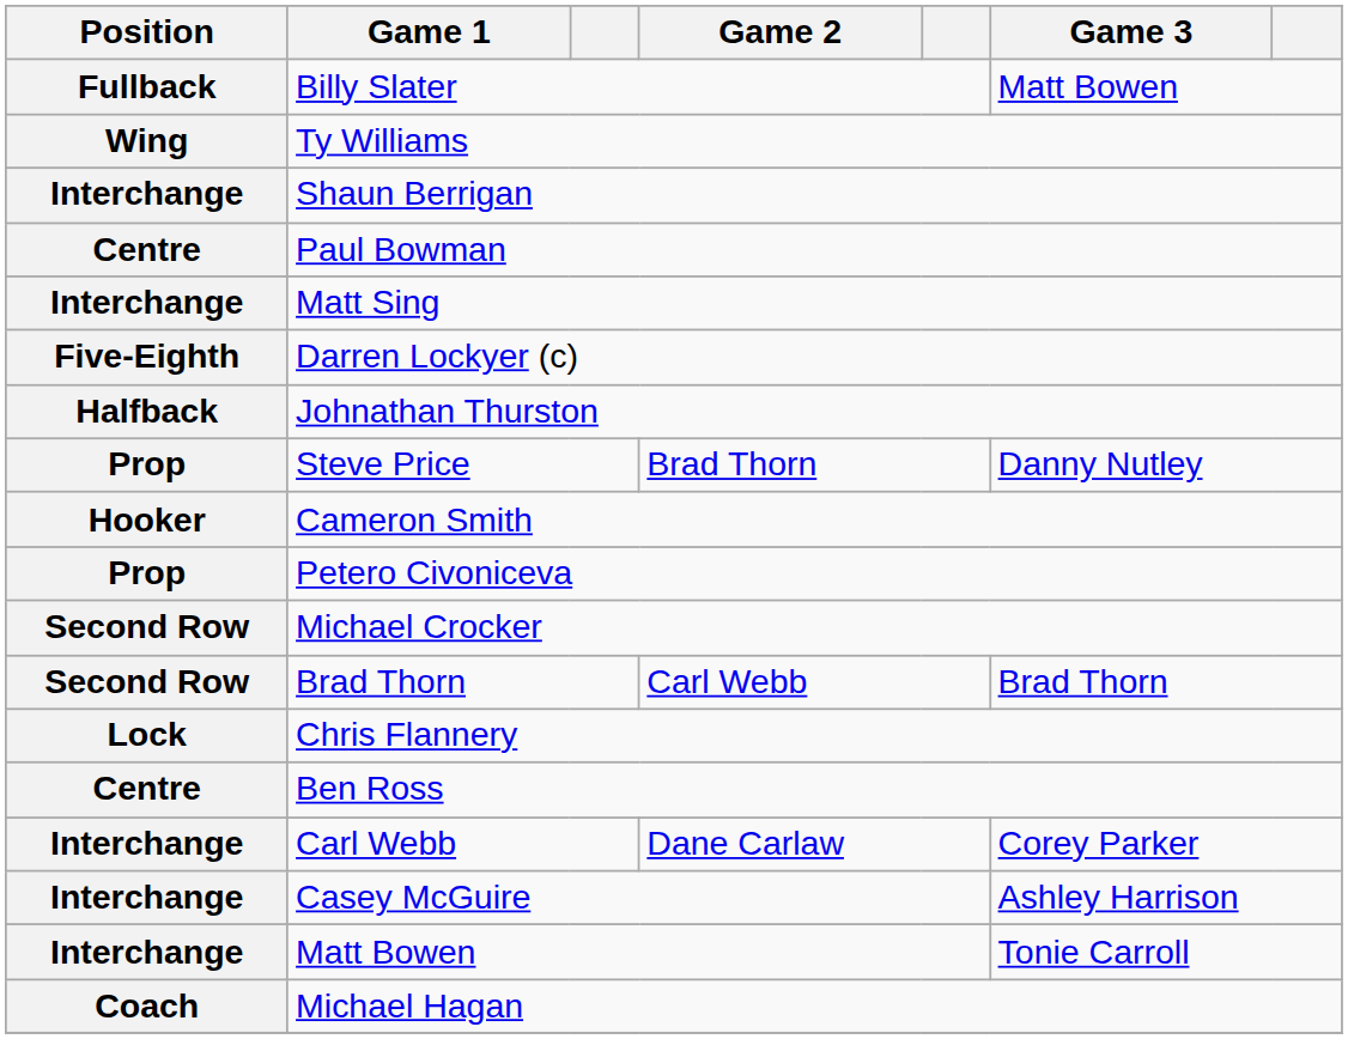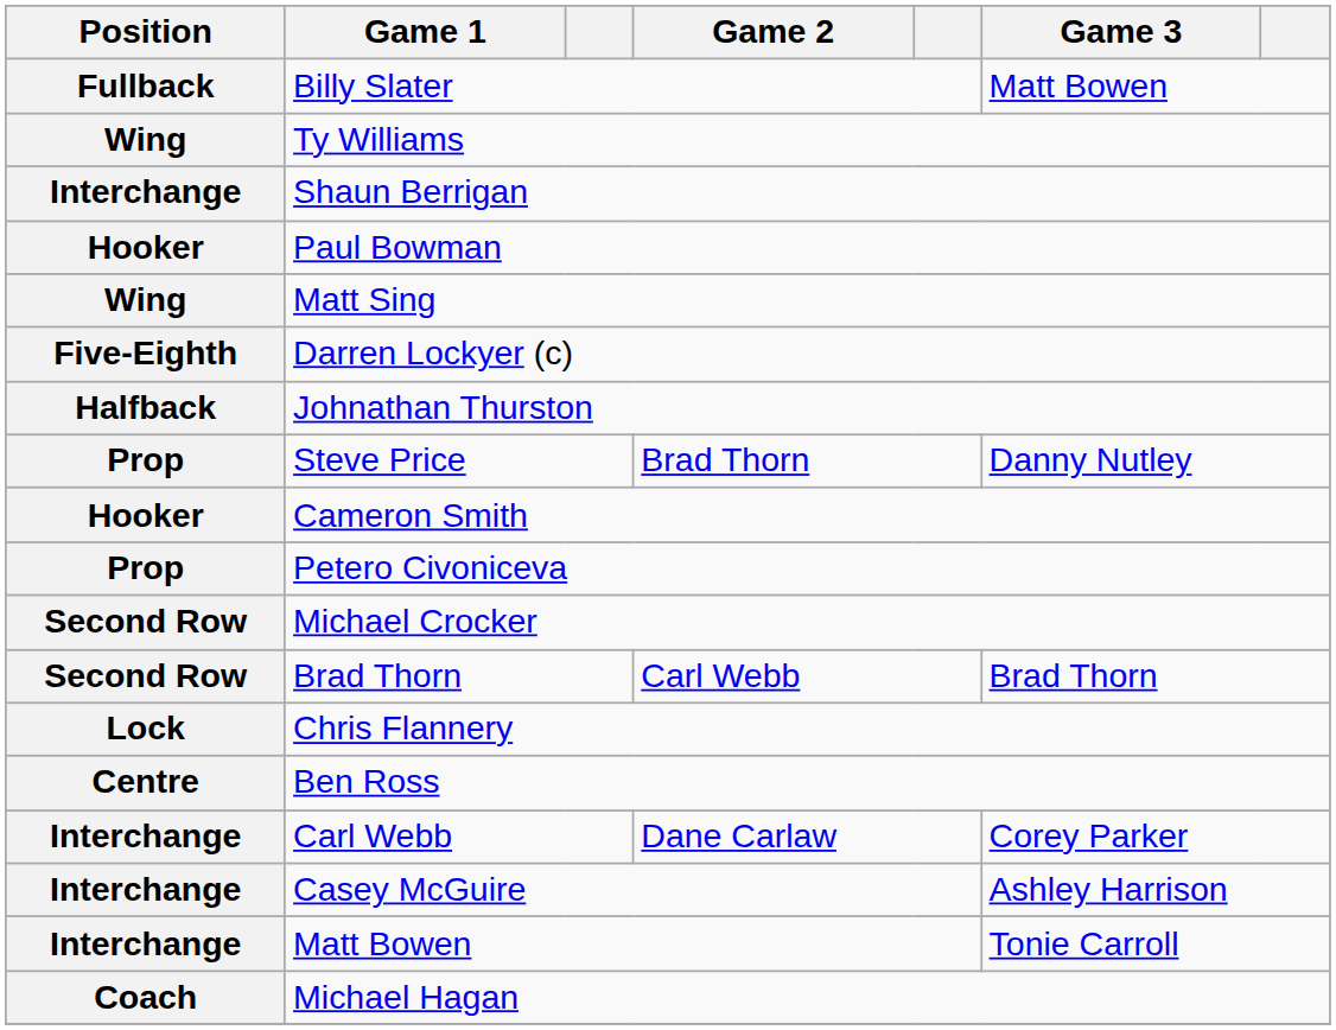 <table class="wikitable">
 <tr>
 <th width="125">Position</th>
 <th width="125">Game 1</th>
 <th width="25"></th>
 <th width="125">Game 2</th>
 <th width="25"></th>
 <th width="125">Game 3</th>
 <th width="25"></th>
 </tr>
 <tr>
 <th>Fullback</th>
 <td colspan="4"> <a href='#'>Billy Slater</a></td>
 <td colspan="2"> <a href='#'>Matt Bowen</a></td>
 </tr>
 <tr>
 <th>Wing</th>
 <td colspan="6"> <a href='#'>Ty Williams</a></td>
 </tr>
 <tr>
 <th>Interchange</th>
 <td colspan="6"> <a href='#'>Shaun Berrigan</a></td>
 </tr>
 <tr>
-<th>Centre</th>
+<th>Hooker</th>
 <td colspan="6"> <a href='#'>Paul Bowman</a></td>
 </tr>
 <tr>
-<th>Interchange</th>
+<th>Wing</th>
 <td colspan="6"> <a href='#'>Matt Sing</a></td>
 </tr>
 <tr>
 <th>Five-Eighth</th>
 <td colspan="6"> <a href='#'>Darren Lockyer</a> (c)</td>
 </tr>
 <tr>
 <th>Halfback</th>
 <td colspan="6"> <a href='#'>Johnathan Thurston</a></td>
 </tr>
 <tr>
 <th>Prop</th>
 <td colspan="2"> <a href='#'>Steve Price</a></td>
 <td colspan="2"> <a href='#'>Brad Thorn</a></td>
 <td colspan="2"> <a href='#'>Danny Nutley</a></td>
 </tr>
 <tr>
 <th>Hooker</th>
 <td colspan="6"> <a href='#'>Cameron Smith</a></td>
 </tr>
 <tr>
 <th>Prop</th>
 <td colspan="6"> <a href='#'>Petero Civoniceva</a></td>
 </tr>
 <tr>
 <th>Second Row</th>
 <td colspan="6"> <a href='#'>Michael Crocker</a></td>
 </tr>
 <tr>
 <th>Second Row</th>
 <td colspan="2"> <a href='#'>Brad Thorn</a></td>
 <td colspan="2"> <a href='#'>Carl Webb</a></td>
 <td colspan="2"> <a href='#'>Brad Thorn</a></td>
 </tr>
 <tr>
 <th>Lock</th>
 <td colspan="6"> <a href='#'>Chris Flannery</a></td>
 </tr>
 <tr>
 <th>Centre</th>
 <td colspan="6"> <a href='#'>Ben Ross</a></td>
 </tr>
 <tr>
 <th>Interchange</th>
 <td colspan="2"> <a href='#'>Carl Webb</a></td>
 <td colspan="2"> <a href='#'>Dane Carlaw</a></td>
 <td colspan="2"> <a href='#'>Corey Parker</a></td>
 </tr>
 <tr>
 <th>Interchange</th>
 <td colspan="4"> <a href='#'>Casey McGuire</a></td>
 <td colspan="2"> <a href='#'>Ashley Harrison</a></td>
 </tr>
 <tr>
 <th>Interchange</th>
 <td colspan="4"> <a href='#'>Matt Bowen</a></td>
 <td colspan="2"> <a href='#'>Tonie Carroll</a></td>
 </tr>
 <tr>
 <th>Coach</th>
 <td colspan="6"> <a href='#'>Michael Hagan</a></td>
 </tr>
 <tr>
 </tr>
 </table>
